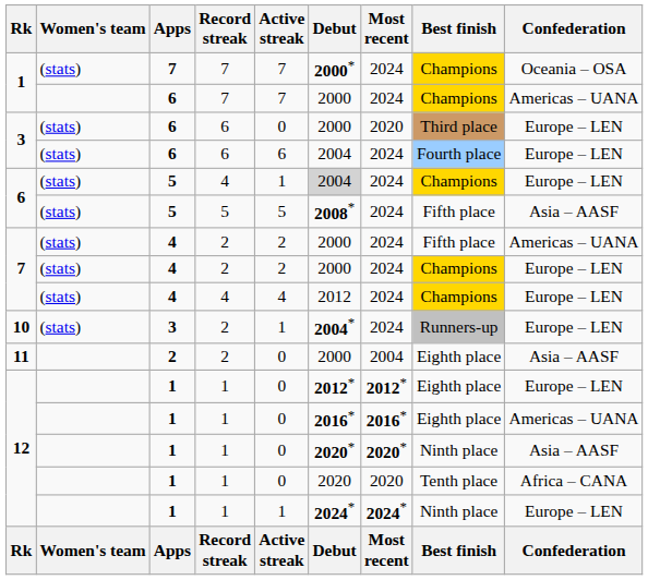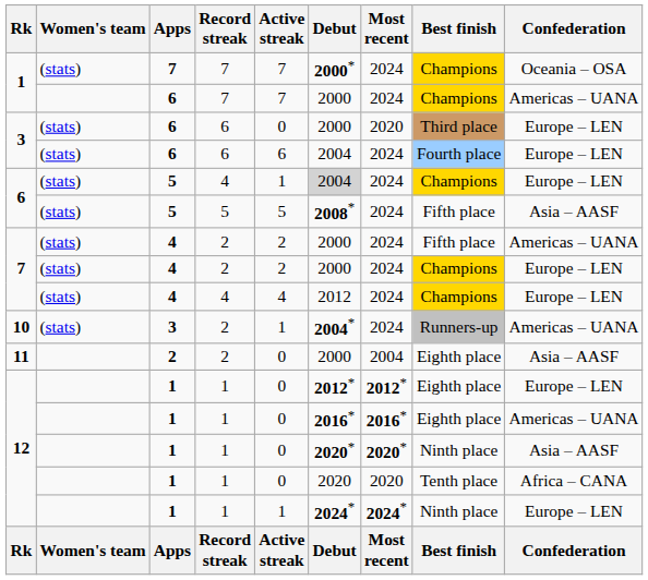 <table class="wikitable sortable" style="text-align: center; font-size: 90%; margin-left: 1em;">
 <tr>
 <th>Rk</th>
 <th>Women's team</th>
 <th>Apps</th>
 <th>Record<br>streak</th>
 <th>Active<br>streak</th>
 <th>Debut</th>
 <th>Most<br>recent</th>
 <th class="unsortable">Best finish</th>
 <th>Confederation</th>
 </tr>
 <tr>
 <td rowspan="2"><strong>1</strong></td>
 <td style="text-align: left;"> (<a href='#'>stats</a>)</td>
 <td><strong>7</strong></td>
 <td>7</td>
 <td>7</td>
 <td data-sort-value="2000"><strong>2000</strong><sup>*</sup></td>
 <td>2024</td>
 <td style="background-color: gold;">Champions</td>
 <td>Oceania – OSA</td>
 </tr>
 <tr>
 <td style="text-align: left;"></td>
 <td><strong>6</strong></td>
 <td>7</td>
 <td>7</td>
 <td>2000</td>
 <td>2024</td>
 <td style="background-color: gold;">Champions</td>
 <td>Americas – UANA</td>
 </tr>
 <tr>
 <td rowspan=2><strong>3</strong></td>
 <td style="text-align: left;"> (<a href='#'>stats</a>)</td>
 <td><strong>6</strong></td>
 <td>6</td>
 <td>0</td>
 <td>2000</td>
 <td>2020</td>
 <td style="background-color: #cc9966;">Third place</td>
 <td>Europe – LEN</td>
 </tr>
 <tr>
 <td style="text-align: left;"> (<a href='#'>stats</a>)</td>
 <td><strong>6</strong></td>
 <td>6</td>
 <td>6</td>
 <td>2004</td>
 <td>2024</td>
 <td style="background-color: #9acdff;">Fourth place</td>
 <td>Europe – LEN</td>
 </tr>
 <tr>
 <td rowspan="2"><strong>6</strong></td>
 <td style="text-align: left;"> (<a href='#'>stats</a>)</td>
 <td><strong>5</strong></td>
 <td>4</td>
 <td>1</td>
 <td style="background: lightgrey;">2004</td>
 <td>2024</td>
 <td style="background-color: gold;">Champions</td>
 <td>Europe – LEN</td>
 </tr>
 <tr>
 <td style="text-align: left;"> (<a href='#'>stats</a>)</td>
 <td><strong>5</strong></td>
 <td>5</td>
 <td>5</td>
 <td data-sort-value="2008"><strong>2008</strong><sup>*</sup></td>
 <td>2024</td>
 <td>Fifth place</td>
 <td>Asia – AASF</td>
 </tr>
 <tr>
 <td rowspan="3"><strong>7</strong></td>
 <td style="text-align: left;"> (<a href='#'>stats</a>)</td>
 <td><strong>4</strong></td>
 <td>2</td>
 <td>2</td>
 <td>2000</td>
 <td>2024</td>
 <td>Fifth place</td>
 <td>Americas – UANA</td>
 </tr>
 <tr>
 <td style="text-align: left;"> (<a href='#'>stats</a>)</td>
 <td><strong>4</strong></td>
 <td>2</td>
 <td>2</td>
 <td>2000</td>
 <td>2024</td>
 <td style="background-color: gold;">Champions</td>
 <td>Europe – LEN</td>
 </tr>
 <tr>
 <td style="text-align: left;"> (<a href='#'>stats</a>)</td>
 <td><strong>4</strong></td>
 <td>4</td>
 <td>4</td>
 <td>2012</td>
 <td>2024</td>
 <td style="background-color: gold;">Champions</td>
 <td>Europe – LEN</td>
 </tr>
 <tr>
 <td><strong>10</strong></td>
 <td style="text-align: left;"> (<a href='#'>stats</a>)</td>
 <td><strong>3</strong></td>
 <td>2</td>
 <td>1</td>
 <td data-sort-value="2004"><strong>2004</strong><sup>*</sup></td>
 <td>2024</td>
 <td style="background-color: silver;">Runners-up</td>
-<td>Europe – LEN</td>
+<td>Americas – UANA</td>
 </tr>
 <tr>
 <td><strong>11</strong></td>
 <td style="text-align: left;"></td>
 <td><strong>2</strong></td>
 <td>2</td>
 <td>0</td>
 <td>2000</td>
 <td>2004</td>
 <td>Eighth place</td>
 <td>Asia – AASF</td>
 </tr>
 <tr>
 <td rowspan="5"><strong>12</strong></td>
 <td style="text-align: left;"></td>
 <td><strong>1</strong></td>
 <td>1</td>
 <td>0</td>
 <td data-sort-value="2012"><strong>2012</strong><sup>*</sup></td>
 <td data-sort-value="2012"><strong>2012</strong><sup>*</sup></td>
 <td>Eighth place</td>
 <td>Europe – LEN</td>
 </tr>
 <tr>
 <td style="text-align: left;"></td>
 <td><strong>1</strong></td>
 <td>1</td>
 <td>0</td>
 <td data-sort-value="2016"><strong>2016</strong><sup>*</sup></td>
 <td data-sort-value="2016"><strong>2016</strong><sup>*</sup></td>
 <td>Eighth place</td>
 <td>Americas – UANA</td>
 </tr>
 <tr>
 <td style="text-align: left;"></td>
 <td><strong>1</strong></td>
 <td>1</td>
 <td>0</td>
 <td data-sort-value="2020"><strong>2020</strong><sup>*</sup></td>
 <td data-sort-value="2020"><strong>2020</strong><sup>*</sup></td>
 <td>Ninth place</td>
 <td>Asia – AASF</td>
 </tr>
 <tr>
 <td style="text-align: left;"></td>
 <td><strong>1</strong></td>
 <td>1</td>
 <td>0</td>
 <td>2020</td>
 <td>2020</td>
 <td>Tenth place</td>
 <td>Africa – CANA</td>
 </tr>
 <tr>
 <td style="text-align: left;"></td>
 <td><strong>1</strong></td>
 <td>1</td>
 <td>1</td>
 <td data-sort-value="2024"><strong>2024</strong><sup>*</sup></td>
 <td data-sort-value="2024"><strong>2024</strong><sup>*</sup></td>
 <td>Ninth place</td>
 <td>Europe – LEN</td>
 </tr>
 <tr>
 <th>Rk</th>
 <th>Women's team</th>
 <th>Apps</th>
 <th>Record<br>streak</th>
 <th>Active<br>streak</th>
 <th>Debut</th>
 <th>Most<br>recent</th>
 <th>Best finish</th>
 <th>Confederation</th>
 </tr>
 </table>
